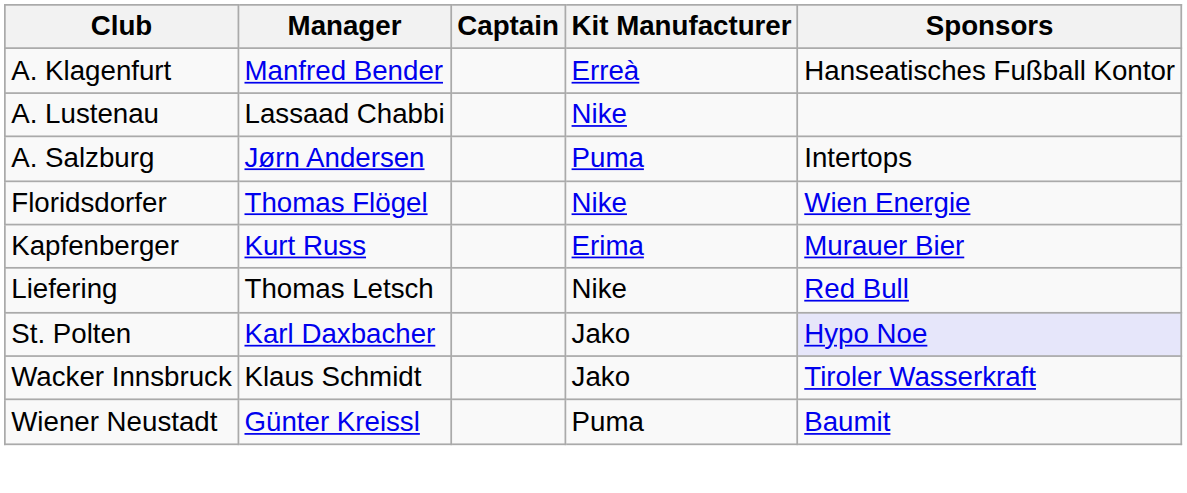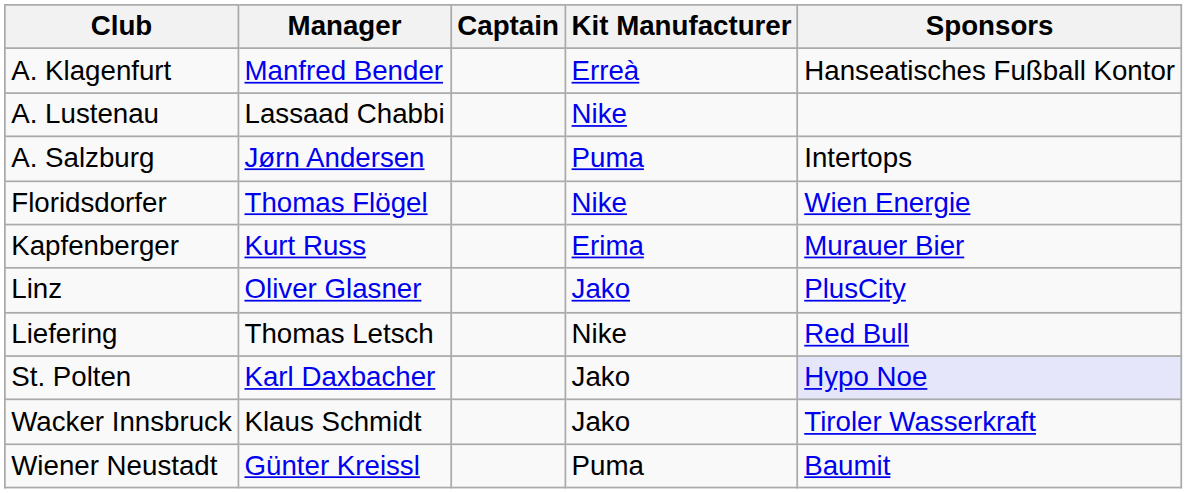 <table class="wikitable sortable" style="text-align: left;">
 <tr>
 <th>Club</th>
 <th>Manager</th>
 <th>Captain</th>
 <th>Kit Manufacturer</th>
 <th>Sponsors</th>
 </tr>
 <tr>
 <td>A. Klagenfurt</td>
 <td> <a href='#'>Manfred Bender</a></td>
 <td></td>
 <td><a href='#'>Erreà</a></td>
 <td>Hanseatisches Fußball Kontor</td>
 </tr>
 <tr>
 <td>A. Lustenau</td>
 <td> Lassaad Chabbi</td>
 <td></td>
 <td><a href='#'>Nike</a></td>
 <td></td>
 </tr>
 <tr>
 <td>A. Salzburg</td>
 <td> <a href='#'>Jørn Andersen</a></td>
 <td></td>
 <td><a href='#'>Puma</a></td>
 <td>Intertops</td>
 </tr>
 <tr>
 <td>Floridsdorfer</td>
 <td> <a href='#'>Thomas Flögel</a></td>
 <td></td>
 <td><a href='#'>Nike</a></td>
 <td><a href='#'>Wien Energie</a></td>
 </tr>
 <tr>
 <td>Kapfenberger</td>
 <td> <a href='#'>Kurt Russ</a></td>
 <td></td>
 <td><a href='#'>Erima</a></td>
 <td><a href='#'>Murauer Bier</a></td>
 </tr>
 <tr>
+<td>Linz</td>
+<td> <a href='#'>Oliver Glasner</a></td>
+<td></td>
+<td><a href='#'>Jako</a></td>
+<td><a href='#'>PlusCity</a></td>
+</tr>
+<tr>
 <td>Liefering</td>
 <td> Thomas Letsch</td>
 <td></td>
 <td>Nike</td>
 <td><a href='#'>Red Bull</a></td>
 </tr>
 <tr>
 <td>St. Polten</td>
 <td> <a href='#'>Karl Daxbacher</a></td>
 <td></td>
 <td>Jako</td>
 <td style="background: lavender;"><a href='#'>Hypo Noe</a></td>
 </tr>
 <tr>
 <td>Wacker Innsbruck</td>
 <td> Klaus Schmidt</td>
 <td></td>
 <td>Jako</td>
 <td><a href='#'>Tiroler Wasserkraft</a></td>
 </tr>
 <tr>
 <td>Wiener Neustadt</td>
 <td> <a href='#'>Günter Kreissl</a></td>
 <td></td>
 <td>Puma</td>
 <td><a href='#'>Baumit</a></td>
 </tr>
 </table>
